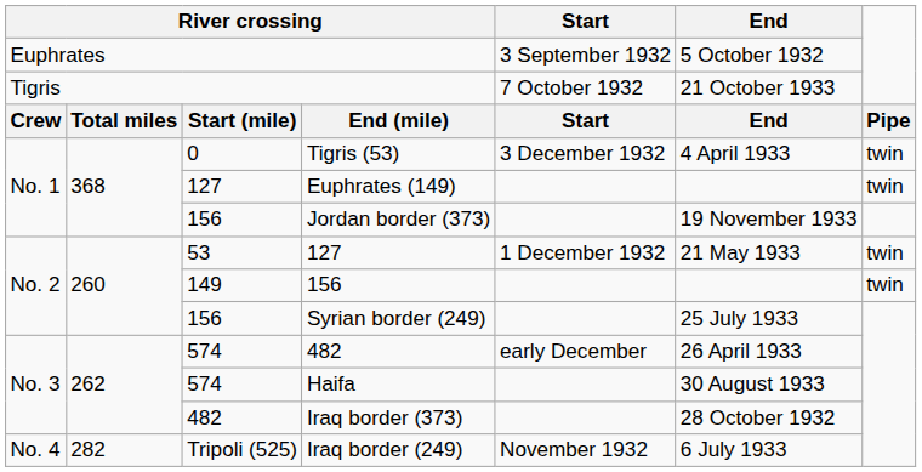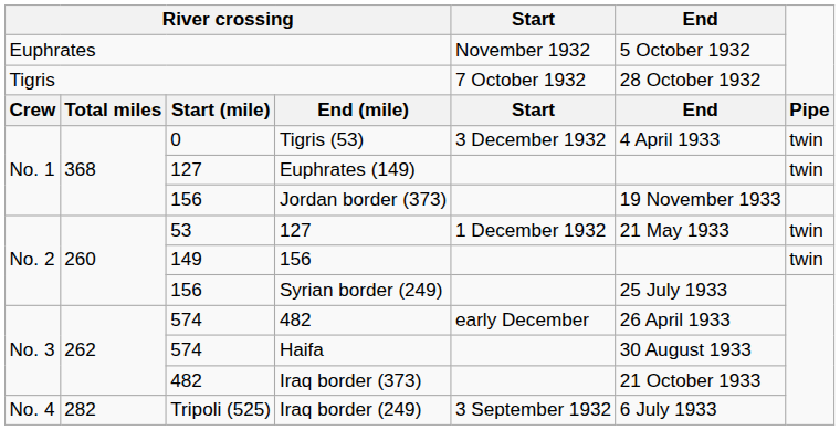 <table class=wikitable>
 <tr>
 <th colspan=4>River crossing</th>
 <th>Start</th>
 <th>End</th>
 </tr>
 <tr>
 <td colspan=4>Euphrates</td>
-<td>3 September 1932</td>
+<td>November 1932</td>
 <td>5 October 1932</td>
 </tr>
 <tr>
 <td colspan=4>Tigris</td>
 <td>7 October 1932</td>
-<td>21 October 1933</td>
+<td>28 October 1932</td>
 </tr>
 <tr>
 <th>Crew</th>
 <th>Total miles</th>
 <th>Start (mile)</th>
 <th>End (mile)</th>
 <th>Start</th>
 <th>End</th>
 <th>Pipe</th>
 </tr>
 <tr>
 <td rowspan=3>No. 1</td>
 <td rowspan=3>368</td>
 <td>0</td>
 <td>Tigris (53)</td>
 <td>3 December 1932</td>
 <td>4 April 1933</td>
 <td>twin</td>
 </tr>
 <tr>
 <td>127</td>
 <td>Euphrates (149)</td>
 <td></td>
 <td></td>
 <td>twin</td>
 </tr>
 <tr>
 <td>156</td>
 <td>Jordan border (373)</td>
 <td></td>
 <td>19 November 1933</td>
 </tr>
 <tr>
 <td rowspan=3>No. 2</td>
 <td rowspan=3>260</td>
 <td>53</td>
 <td>127</td>
 <td>1 December 1932</td>
 <td>21 May 1933</td>
 <td>twin</td>
 </tr>
 <tr>
 <td>149</td>
 <td>156</td>
 <td></td>
 <td></td>
 <td>twin</td>
 </tr>
 <tr>
 <td>156</td>
 <td>Syrian border (249)</td>
 <td></td>
 <td>25 July 1933</td>
 </tr>
 <tr>
 <td rowspan=3>No. 3</td>
 <td rowspan=3>262</td>
 <td>574</td>
 <td>482</td>
 <td>early December</td>
 <td>26 April 1933</td>
 </tr>
 <tr>
 <td>574</td>
 <td>Haifa</td>
 <td></td>
 <td>30 August 1933</td>
 </tr>
 <tr>
 <td>482</td>
 <td>Iraq border (373)</td>
 <td></td>
-<td>28 October 1932</td>
+<td>21 October 1933</td>
 </tr>
 <tr>
 <td>No. 4</td>
 <td>282</td>
 <td>Tripoli (525)</td>
 <td>Iraq border (249)</td>
-<td>November 1932</td>
+<td>3 September 1932</td>
 <td>6 July 1933</td>
 </tr>
 </table>
